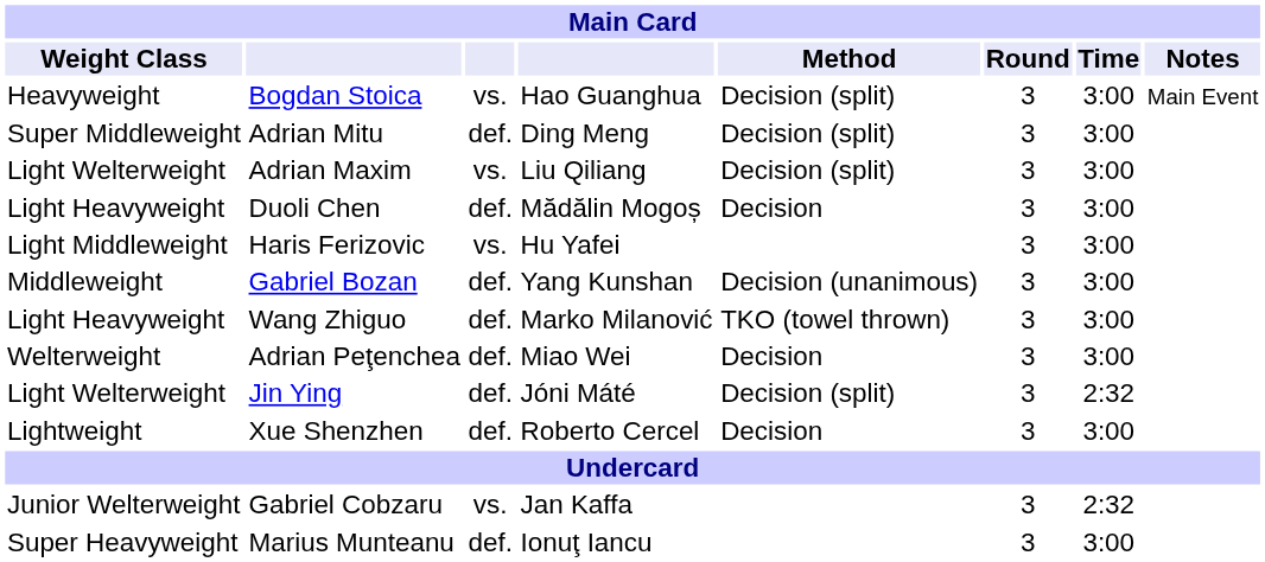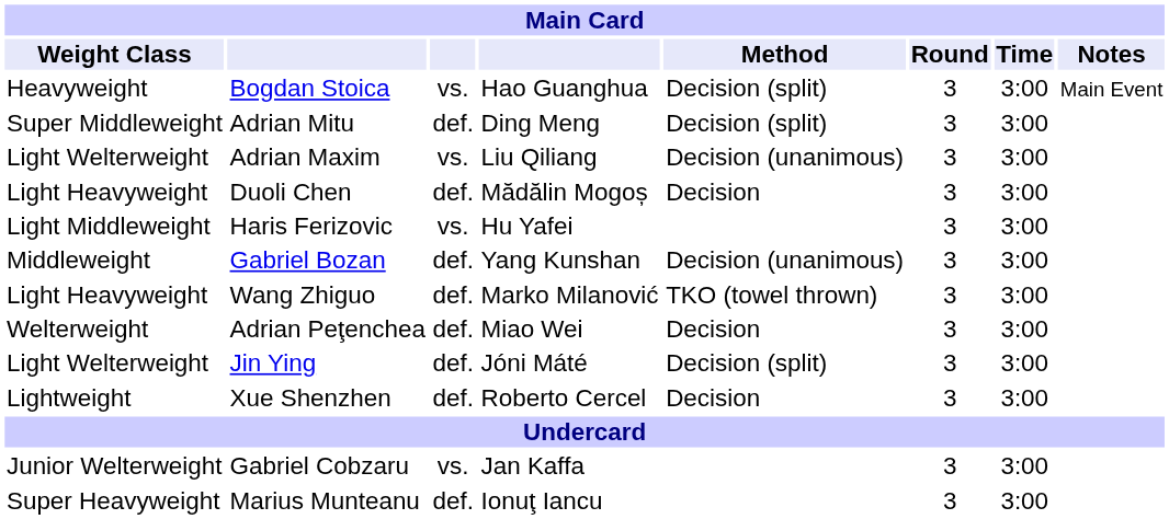 <table class="toccolours" style="font-size: 85%;">
 <tr>
 <th colspan="8" style="background-color: #ccf; color: #000080; text-align: center;"><strong>Main Card</strong></th>
 </tr>
 <tr>
 <th colspan="1" style="background-color: #E6E8FA; color: #000000; text-align: center;">Weight Class</th>
 <th colspan="1" style="background-color: #E6E8FA; color: #000000; text-align: center;"></th>
 <th colspan="1" style="background-color: #E6E8FA; color: #000000; text-align: center;"></th>
 <th colspan="1" style="background-color: #E6E8FA; color: #000000; text-align: center;"></th>
 <th colspan="1" style="background-color: #E6E8FA; color: #000000; text-align: center;">Method</th>
 <th colspan="1" style="background-color: #E6E8FA; color: #000000; text-align: center;">Round</th>
 <th colspan="1" style="background-color: #E6E8FA; color: #000000; text-align: center;">Time</th>
 <th colspan="1" style="background-color: #E6E8FA; color: #000000; text-align: center;">Notes</th>
 </tr>
 <tr>
 <td>Heavyweight</td>
 <td> <a href='#'>Bogdan Stoica</a></td>
 <td align=center>vs.</td>
 <td> Hao Guanghua</td>
 <td>Decision (split)</td>
 <td align=center>3</td>
 <td align=center>3:00</td>
 <td><small>Main Event</small></td>
 </tr>
 <tr>
 <td>Super Middleweight</td>
 <td> Adrian Mitu</td>
 <td align=center>def.</td>
 <td> Ding Meng</td>
 <td>Decision (split)</td>
 <td align=center>3</td>
 <td align=center>3:00</td>
 <td></td>
 </tr>
 <tr>
 <td>Light Welterweight</td>
 <td> Adrian Maxim</td>
 <td align=center>vs.</td>
 <td> Liu Qiliang</td>
-<td>Decision (split)</td>
+<td>Decision (unanimous)</td>
 <td align=center>3</td>
 <td align=center>3:00</td>
 <td></td>
 </tr>
 <tr>
 <td>Light Heavyweight</td>
 <td> Duoli Chen</td>
 <td align=center>def.</td>
 <td> Mădălin Mogoș</td>
 <td>Decision</td>
 <td align=center>3</td>
 <td align=center>3:00</td>
 <td></td>
 </tr>
 <tr>
 <td>Light Middleweight</td>
 <td> Haris Ferizovic</td>
 <td align=center>vs.</td>
 <td> Hu Yafei</td>
 <td></td>
 <td align=center>3</td>
 <td align=center>3:00</td>
 <td></td>
 </tr>
 <tr>
 <td>Middleweight</td>
 <td> <a href='#'>Gabriel Bozan</a></td>
 <td align=center>def.</td>
 <td> Yang Kunshan</td>
 <td>Decision (unanimous)</td>
 <td align=center>3</td>
 <td align=center>3:00</td>
 <td></td>
 </tr>
 <tr>
 <td>Light Heavyweight</td>
 <td> Wang Zhiguo</td>
 <td align=center>def.</td>
 <td> Marko Milanović</td>
 <td>TKO (towel thrown)</td>
 <td align=center>3</td>
 <td align=center>3:00</td>
 <td></td>
 </tr>
 <tr>
 <td>Welterweight</td>
 <td> Adrian Peţenchea</td>
 <td align=center>def.</td>
 <td> Miao Wei</td>
 <td>Decision</td>
 <td align=center>3</td>
 <td align=center>3:00</td>
 <td></td>
 </tr>
 <tr>
 <td>Light Welterweight</td>
 <td> <a href='#'>Jin Ying</a></td>
 <td align=center>def.</td>
 <td> Jóni Máté</td>
 <td>Decision (split)</td>
 <td align=center>3</td>
-<td align=center>2:32</td>
+<td align=center>3:00</td>
 <td></td>
 </tr>
 <tr>
 <td>Lightweight</td>
 <td> Xue Shenzhen</td>
 <td align=center>def.</td>
 <td> Roberto Cercel</td>
 <td>Decision</td>
 <td align=center>3</td>
 <td align=center>3:00</td>
 <td></td>
 </tr>
 <tr>
 <th colspan="8" style="background-color: #ccf; color: #000080; text-align: center;"><strong>Undercard</strong></th>
 </tr>
 <tr>
 <td>Junior Welterweight</td>
 <td> Gabriel Cobzaru</td>
 <td align=center>vs.</td>
 <td> Jan Kaffa</td>
 <td></td>
 <td align=center>3</td>
-<td align=center>2:32</td>
+<td align=center>3:00</td>
 <td></td>
 </tr>
 <tr>
 <td>Super Heavyweight</td>
 <td> Marius Munteanu</td>
 <td align=center>def.</td>
 <td> Ionuţ Iancu</td>
 <td></td>
 <td align=center>3</td>
 <td align=center>3:00</td>
 <td></td>
 </tr>
 <tr>
 </tr>
 </table>
